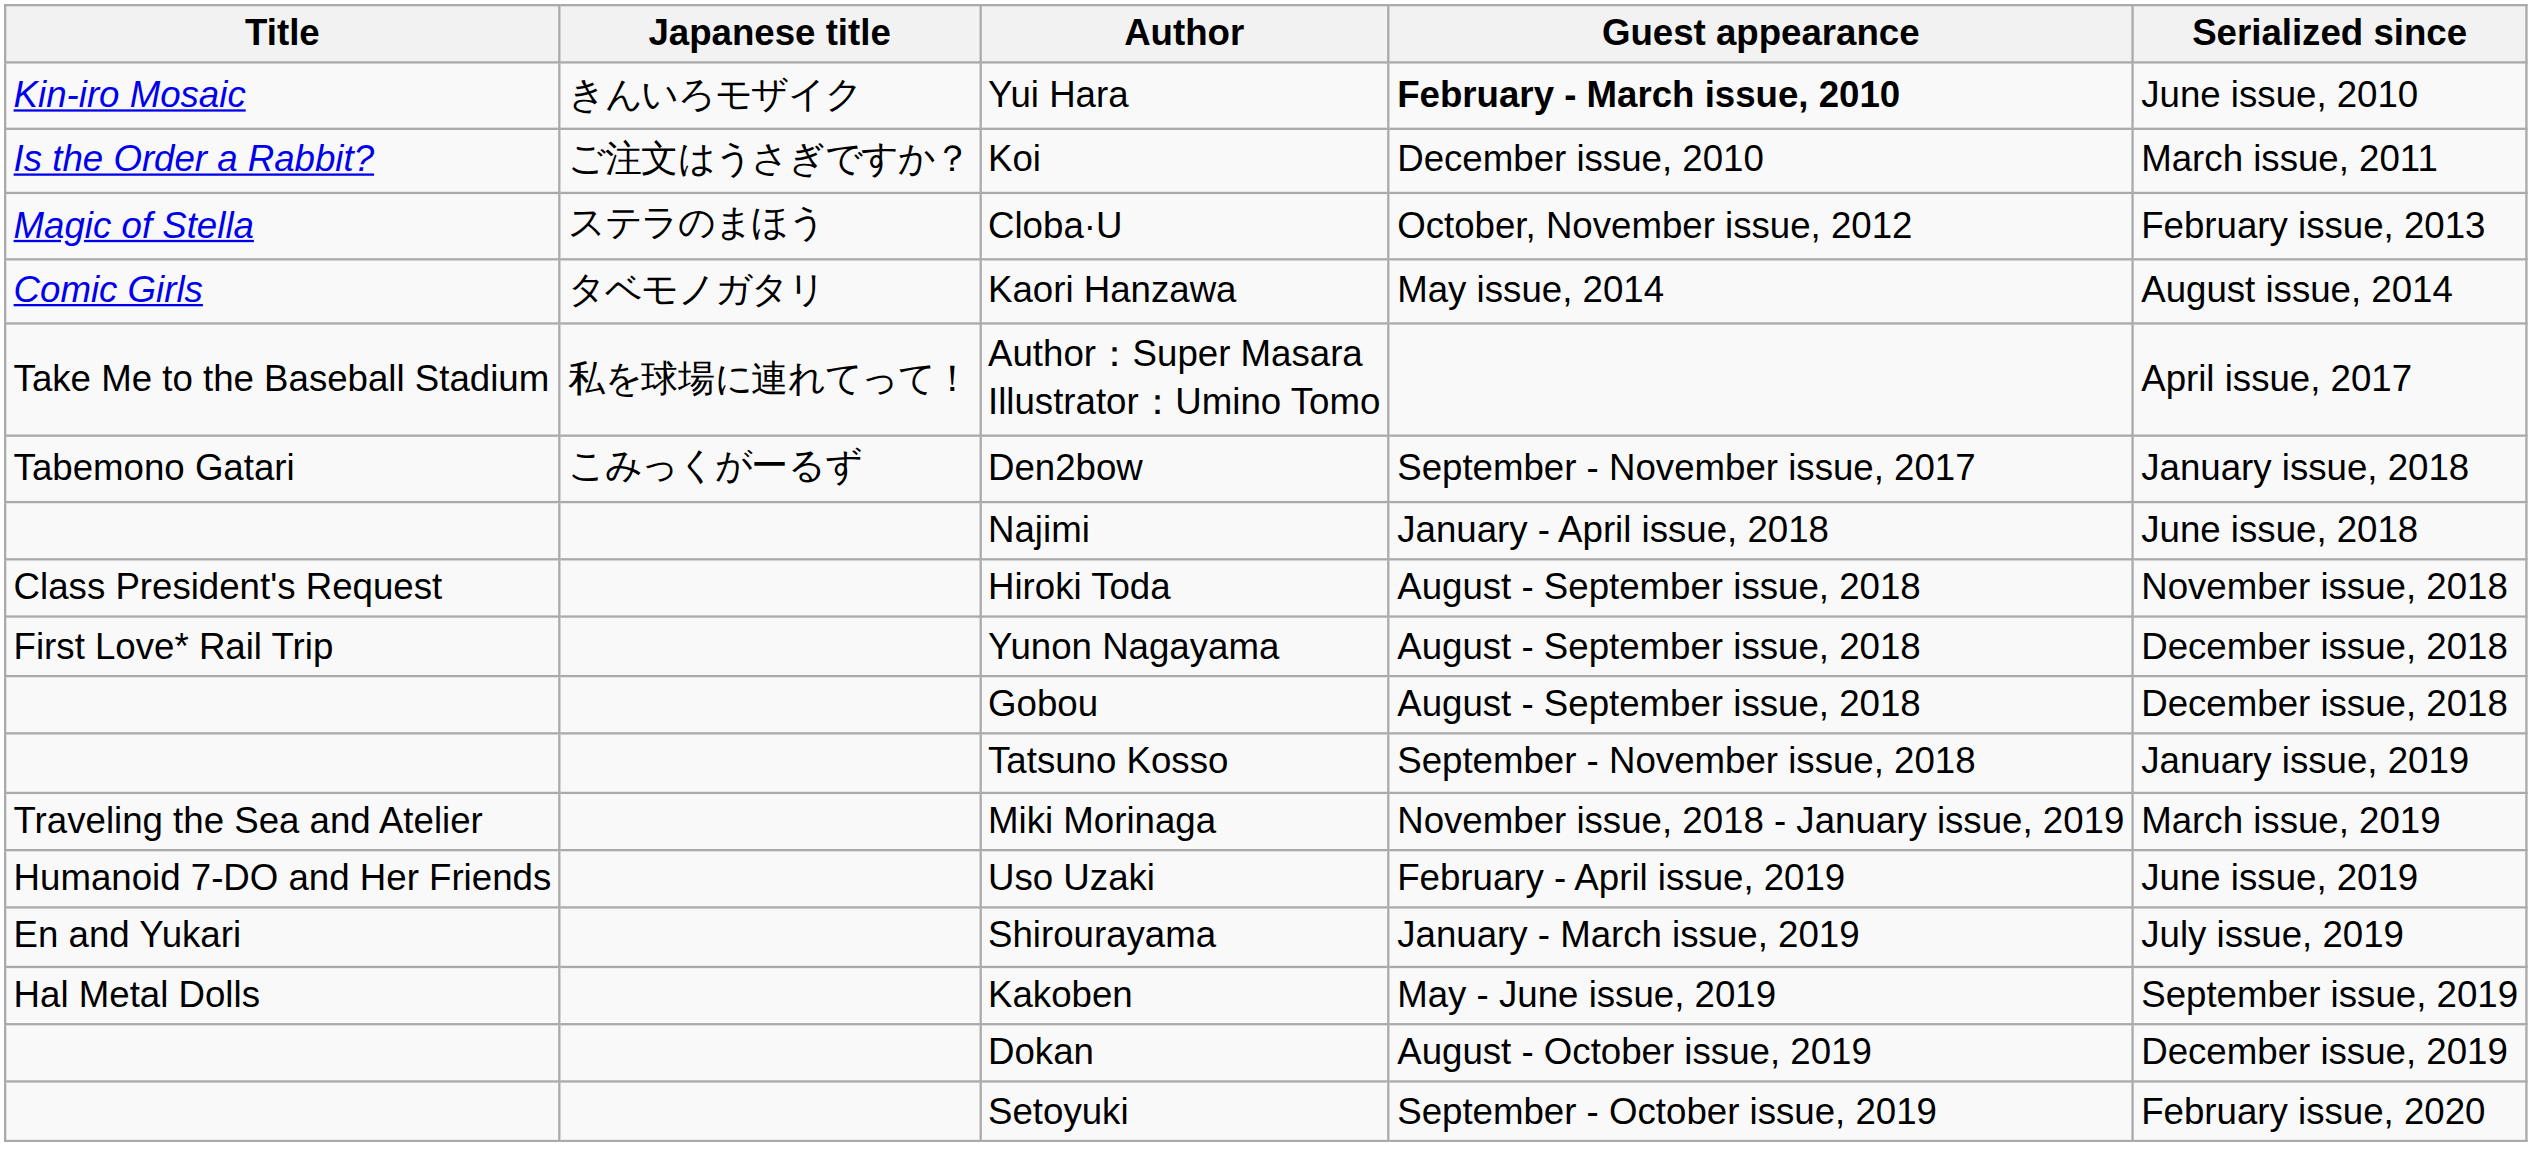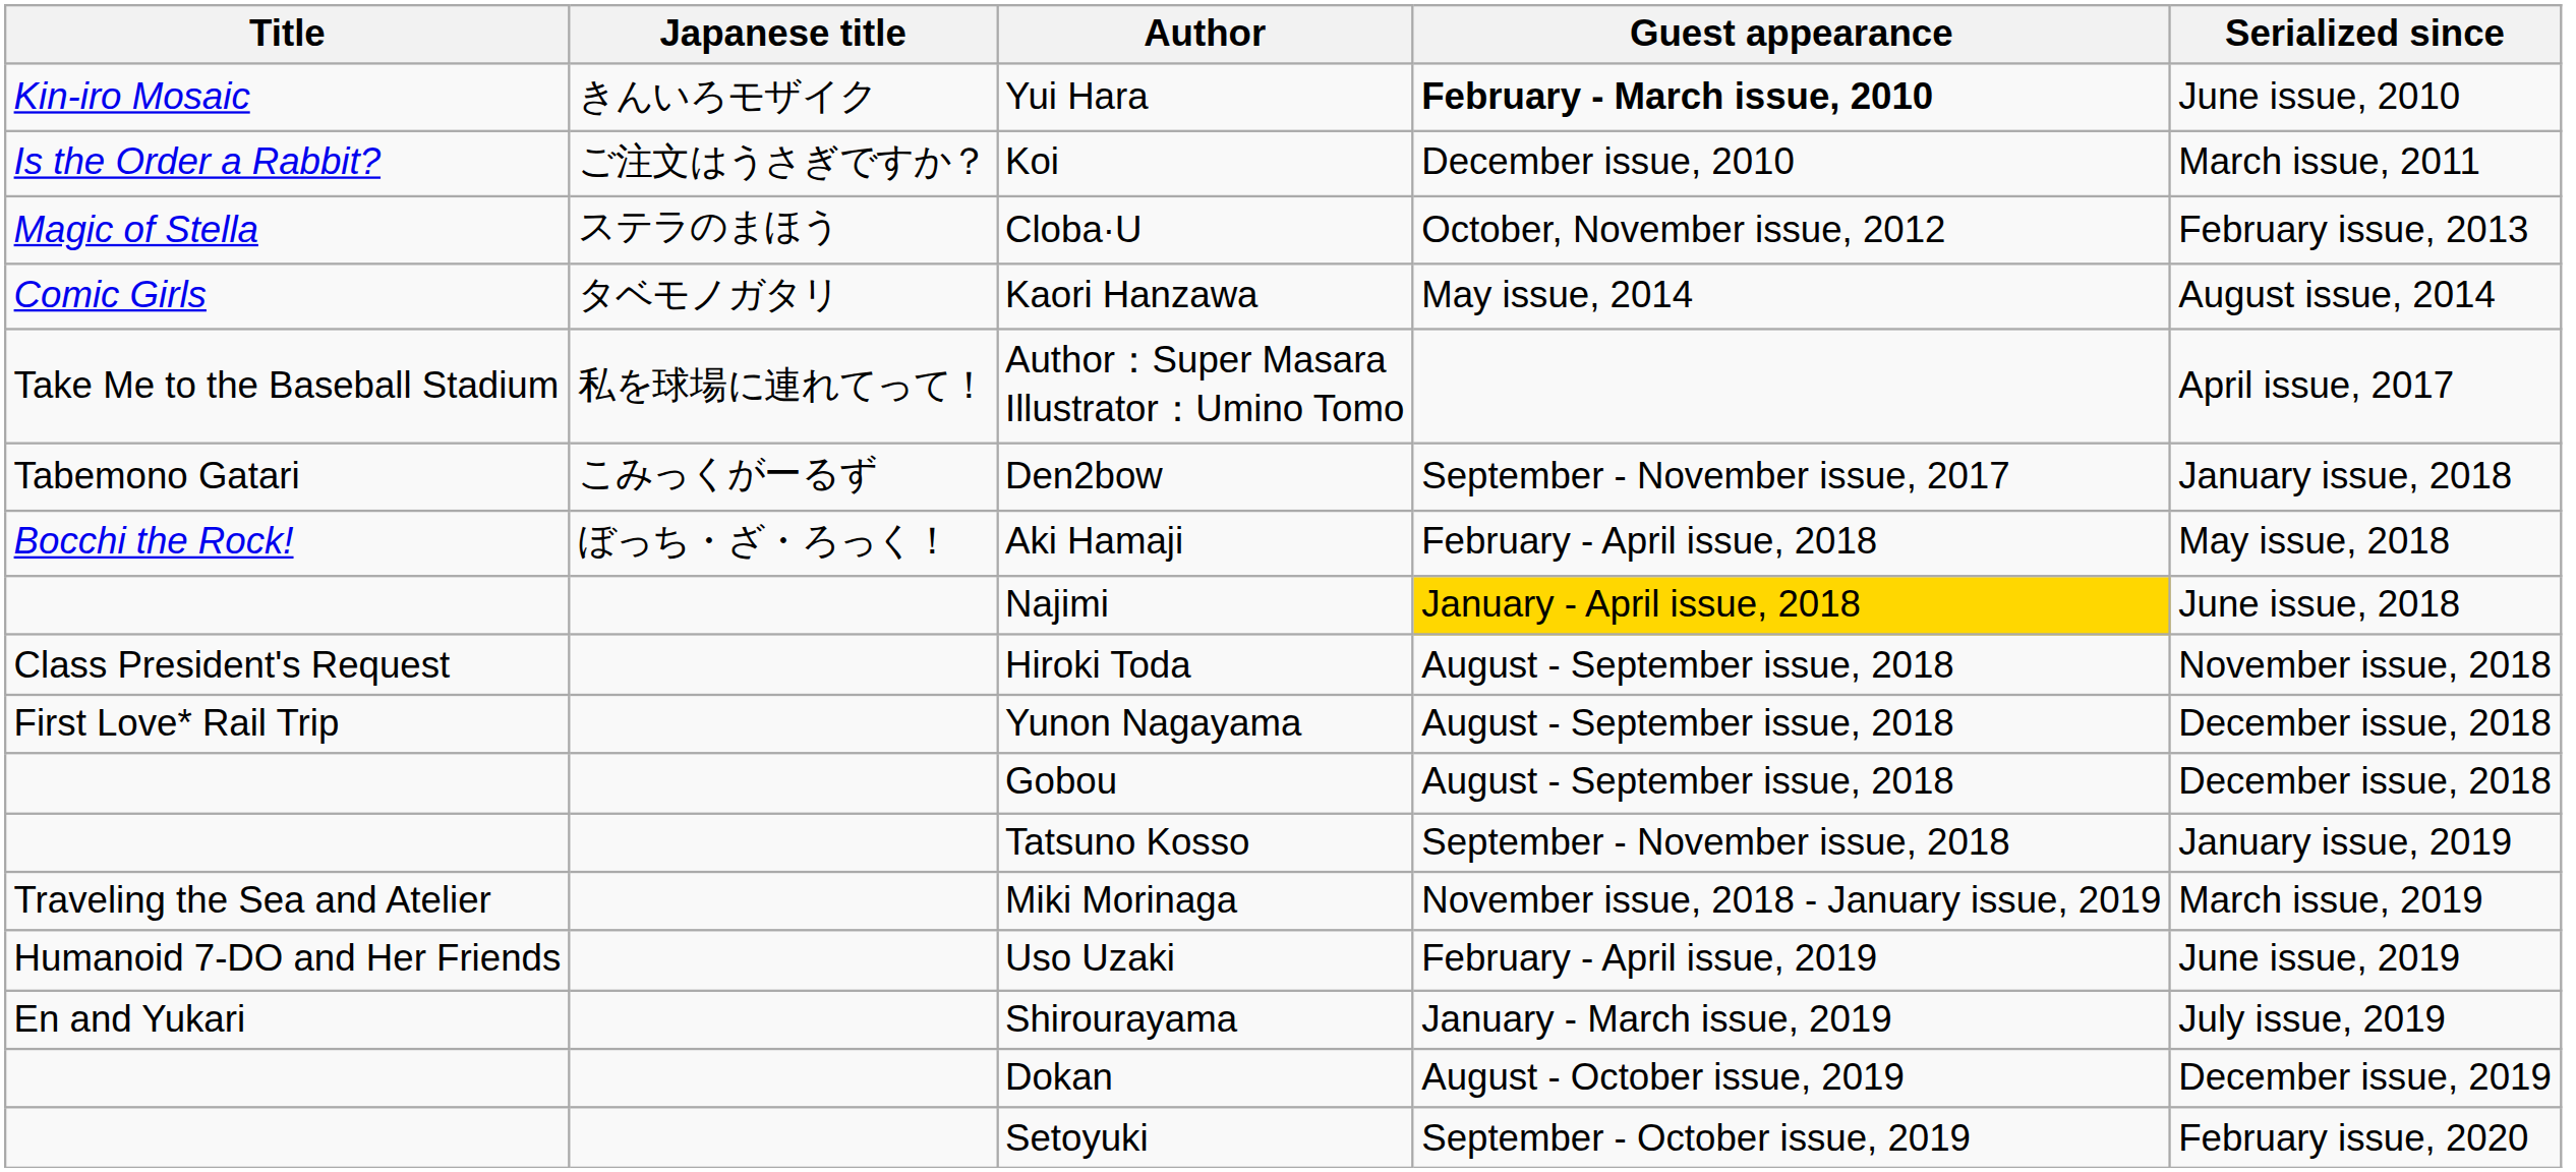 <table class="wikitable">
 <tr>
 <th>Title</th>
 <th>Japanese title</th>
 <th>Author</th>
 <th>Guest appearance</th>
 <th>Serialized since</th>
 </tr>
 <tr>
 <td><em><a href='#'>Kin-iro Mosaic</a></em></td>
 <td>きんいろモザイク</td>
 <td>Yui Hara</td>
 <td><strong>February - March issue, 2010</strong></td>
 <td>June issue, 2010</td>
 </tr>
 <tr>
 <td><em><a href='#'>Is the Order a Rabbit?</a></em></td>
 <td>ご注文はうさぎですか？</td>
 <td>Koi</td>
 <td>December issue, 2010</td>
 <td>March issue, 2011</td>
 </tr>
 <tr>
 <td><em><a href='#'>Magic of Stella</a></em></td>
 <td>ステラのまほう</td>
 <td>Cloba·U</td>
 <td>October, November issue, 2012</td>
 <td>February issue, 2013</td>
 </tr>
 <tr>
 <td><em><a href='#'>Comic Girls</a></em></td>
 <td>タベモノガタリ</td>
 <td>Kaori Hanzawa</td>
 <td>May issue, 2014</td>
 <td>August issue, 2014</td>
 </tr>
 <tr>
 <td>Take Me to the Baseball Stadium</td>
 <td>私を球場に連れてって！</td>
 <td>Author：Super Masara<br>Illustrator：Umino Tomo</td>
 <td></td>
 <td>April issue, 2017</td>
 </tr>
 <tr>
 <td>Tabemono Gatari</td>
 <td>こみっくがーるず</td>
 <td>Den2bow</td>
 <td>September - November issue, 2017</td>
 <td>January issue, 2018</td>
 </tr>
 <tr>
+<td><em><a href='#'>Bocchi the Rock!</a></em></td>
+<td>ぼっち・ざ・ろっく！</td>
+<td>Aki Hamaji</td>
+<td>February - April issue, 2018</td>
+<td>May issue, 2018</td>
+</tr>
+<tr>
 <td></td>
 <td></td>
 <td>Najimi</td>
-<td>January - April issue, 2018</td>
+<td style="background: gold;">January - April issue, 2018</td>
 <td>June issue, 2018</td>
 </tr>
 <tr>
 <td>Class President's Request</td>
 <td></td>
 <td>Hiroki Toda</td>
 <td>August - September issue, 2018</td>
 <td>November issue, 2018</td>
 </tr>
 <tr>
 <td>First Love* Rail Trip</td>
 <td></td>
 <td>Yunon Nagayama</td>
 <td>August - September issue, 2018</td>
 <td>December issue, 2018</td>
 </tr>
 <tr>
 <td></td>
 <td></td>
 <td>Gobou</td>
 <td>August - September issue, 2018</td>
 <td>December issue, 2018</td>
 </tr>
 <tr>
 <td></td>
 <td></td>
 <td>Tatsuno Kosso</td>
 <td>September - November issue, 2018</td>
 <td>January issue, 2019</td>
 </tr>
 <tr>
 <td>Traveling the Sea and Atelier</td>
 <td></td>
 <td>Miki Morinaga</td>
 <td>November issue, 2018 - January issue, 2019</td>
 <td>March issue, 2019</td>
 </tr>
 <tr>
 <td>Humanoid 7-DO and Her Friends</td>
 <td></td>
 <td>Uso Uzaki</td>
 <td>February - April issue, 2019</td>
 <td>June issue, 2019</td>
 </tr>
 <tr>
 <td>En and Yukari</td>
 <td></td>
 <td>Shirourayama</td>
 <td>January - March issue, 2019</td>
 <td>July issue, 2019</td>
 </tr>
 <tr>
-<td>Hal Metal Dolls</td>
-<td></td>
-<td>Kakoben</td>
-<td>May - June issue, 2019</td>
-<td>September issue, 2019</td>
-</tr>
-<tr>
 <td></td>
 <td></td>
 <td>Dokan</td>
 <td>August - October issue, 2019</td>
 <td>December issue, 2019</td>
 </tr>
 <tr>
 <td></td>
 <td></td>
 <td>Setoyuki</td>
 <td>September - October issue, 2019</td>
 <td>February issue, 2020</td>
 </tr>
 </table>
